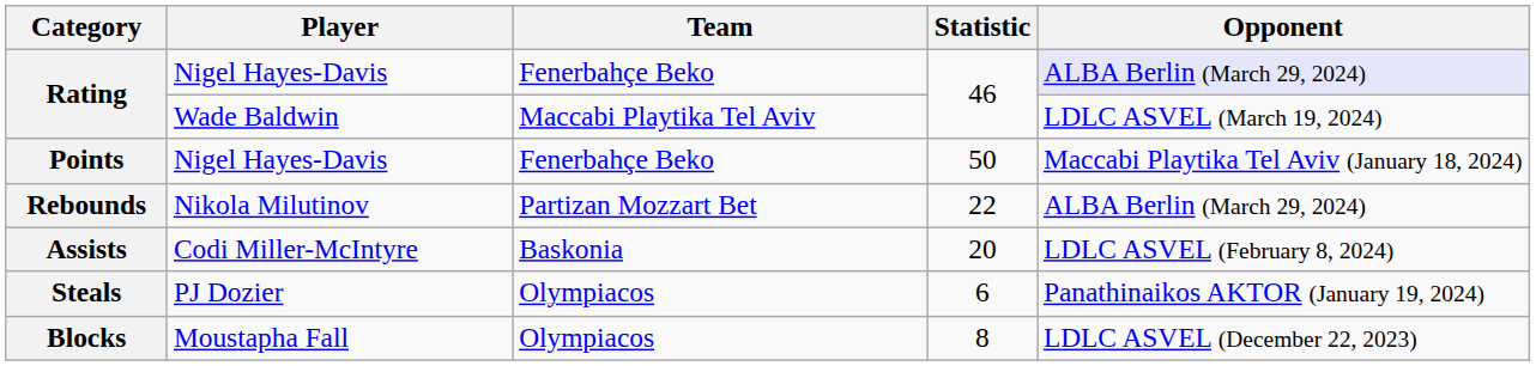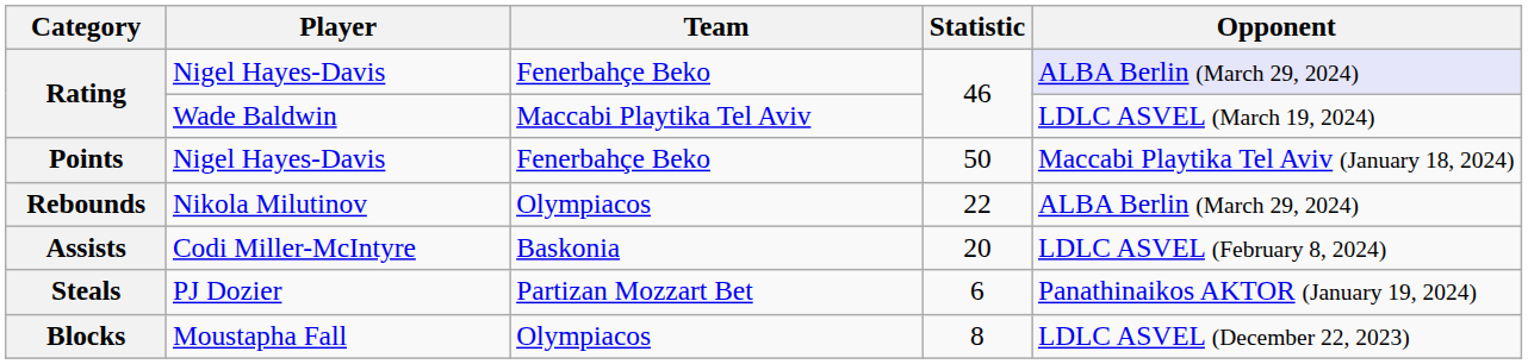 <table class="wikitable">
 <tr>
 <th width=85>Category</th>
 <th width=190>Player</th>
 <th width=230>Team</th>
 <th width=50>Statistic</th>
 <th>Opponent</th>
 </tr>
 <tr>
 <th rowspan=2>Rating</th>
 <td> <a href='#'>Nigel Hayes-Davis</a></td>
 <td> <a href='#'>Fenerbahçe Beko</a></td>
 <td rowspan="2" style="text-align: center;" ;>46</td>
 <td style="background: lavender;"> <a href='#'>ALBA Berlin</a> <small>(March 29, 2024)</small></td>
 </tr>
 <tr>
 <td> <a href='#'>Wade Baldwin</a></td>
 <td> <a href='#'>Maccabi Playtika Tel Aviv</a></td>
 <td> <a href='#'>LDLC ASVEL</a> <small>(March 19, 2024)</small></td>
 </tr>
 <tr>
 <th>Points</th>
 <td> <a href='#'>Nigel Hayes-Davis</a></td>
 <td> <a href='#'>Fenerbahçe Beko</a></td>
 <td style="text-align: center;">50</td>
 <td> <a href='#'>Maccabi Playtika Tel Aviv</a> <small>(January 18, 2024)</small></td>
 </tr>
 <tr>
 <th>Rebounds</th>
 <td> <a href='#'>Nikola Milutinov</a></td>
-<td> <a href='#'>Partizan Mozzart Bet</a></td>
+<td align="left"> <a href='#'>Olympiacos</a></td>
 <td style="text-align: center;">22</td>
 <td> <a href='#'>ALBA Berlin</a> <small>(March 29, 2024)</small></td>
 </tr>
 <tr>
 <th>Assists</th>
 <td> <a href='#'>Codi Miller-McIntyre</a></td>
 <td> <a href='#'>Baskonia</a></td>
 <td style="text-align: center;">20</td>
 <td> <a href='#'>LDLC ASVEL</a> <small>(February 8, 2024)</small></td>
 </tr>
 <tr>
 <th>Steals</th>
 <td> <a href='#'>PJ Dozier</a></td>
-<td align="left"> <a href='#'>Olympiacos</a></td>
+<td> <a href='#'>Partizan Mozzart Bet</a></td>
 <td style="text-align: center;">6</td>
 <td> <a href='#'>Panathinaikos AKTOR</a> <small>(January 19, 2024)</small></td>
 </tr>
 <tr>
 <th>Blocks</th>
 <td> <a href='#'>Moustapha Fall</a></td>
 <td> <a href='#'>Olympiacos</a></td>
 <td style="text-align: center;" ;>8</td>
 <td> <a href='#'>LDLC ASVEL</a> <small>(December 22, 2023)</small></td>
 </tr>
 </table>
